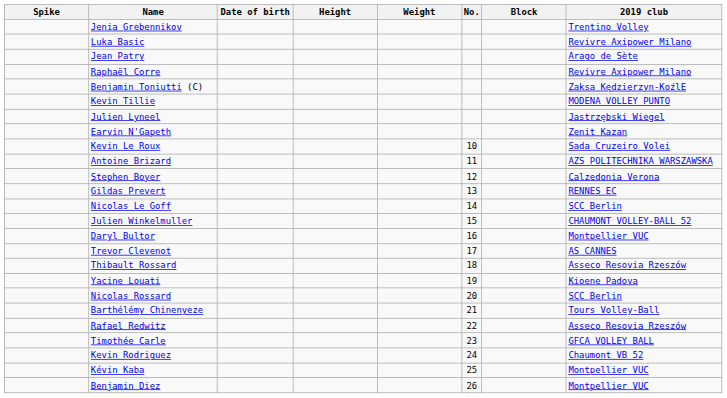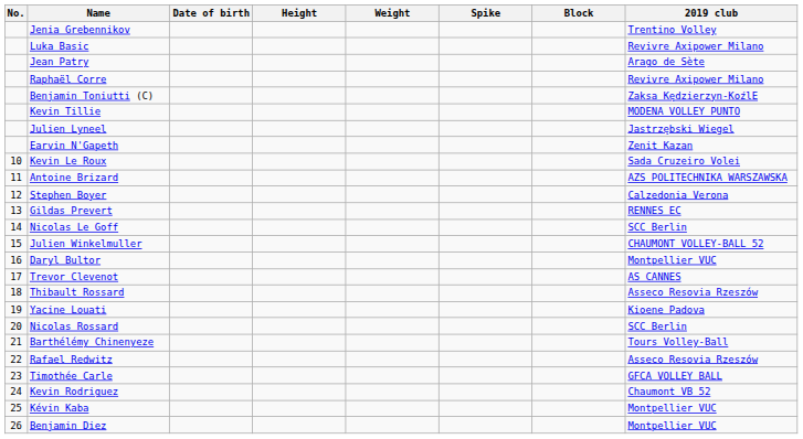 <table class="wikitable sortable" style="font-size:90%; text-align:center;">
 <tr>
-<th style="width:9em">Spike</th>
+<th>No.</th>
 <th style="width:14em">Name</th>
 <th style="width:8em">Date of birth</th>
 <th style="width:9em">Height</th>
 <th style="width:9em">Weight</th>
-<th>No.</th>
+<th style="width:9em">Spike</th>
 <th style="width:9em">Block</th>
 <th style="width:17em">2019 club</th>
 </tr>
 <tr>
 <td></td>
 <td align=left><a href='#'>Jenia Grebennikov</a></td>
 <td align=right></td>
 <td></td>
 <td></td>
 <td></td>
 <td></td>
 <td align=left> <a href='#'>Trentino Volley</a></td>
 </tr>
 <tr>
 <td></td>
 <td align=left><a href='#'>Luka Basic</a></td>
 <td align=right></td>
 <td></td>
 <td></td>
 <td></td>
 <td></td>
 <td align=left> <a href='#'>Revivre Axipower Milano</a></td>
 </tr>
 <tr>
 <td></td>
 <td align=left><a href='#'>Jean Patry</a></td>
 <td align=right></td>
 <td></td>
 <td></td>
 <td></td>
 <td></td>
 <td align=left> <a href='#'>Arago de Sète</a></td>
 </tr>
 <tr>
 <td></td>
 <td align=left><a href='#'>Raphaël Corre</a></td>
 <td align=right></td>
 <td></td>
 <td></td>
 <td></td>
 <td></td>
 <td align=left> <a href='#'>Revivre Axipower Milano</a></td>
 </tr>
 <tr>
 <td></td>
 <td align=left><a href='#'>Benjamin Toniutti</a> (C)</td>
 <td align="right"></td>
 <td></td>
 <td></td>
 <td></td>
 <td></td>
 <td align=left> <a href='#'>Zaksa Kędzierzyn-KoźlE</a></td>
 </tr>
 <tr>
 <td></td>
 <td align=left><a href='#'>Kevin Tillie</a></td>
 <td align=right></td>
 <td></td>
 <td></td>
 <td></td>
 <td></td>
 <td align=left> <a href='#'>MODENA VOLLEY PUNTO</a></td>
 </tr>
 <tr>
 <td></td>
 <td align=left><a href='#'>Julien Lyneel</a></td>
 <td align=right></td>
 <td></td>
 <td></td>
 <td></td>
 <td></td>
 <td align=left> <a href='#'>Jastrzębski Wiegel</a></td>
 </tr>
 <tr>
 <td></td>
 <td align=left><a href='#'>Earvin N'Gapeth</a></td>
 <td align=right></td>
 <td></td>
 <td></td>
 <td></td>
 <td></td>
 <td align=left> <a href='#'>Zenit Kazan</a></td>
 </tr>
 <tr>
-<td></td>
+<td>10</td>
 <td align=left><a href='#'>Kevin Le Roux</a></td>
 <td align=right></td>
 <td></td>
 <td></td>
-<td>10</td>
+<td></td>
 <td></td>
 <td align=left> <a href='#'>Sada Cruzeiro Volei</a></td>
 </tr>
 <tr>
-<td></td>
+<td>11</td>
 <td align=left><a href='#'>Antoine Brizard</a></td>
 <td align=right></td>
 <td></td>
 <td></td>
-<td>11</td>
+<td></td>
 <td></td>
 <td align=left> <a href='#'>AZS POLITECHNIKA WARSZAWSKA</a></td>
 </tr>
 <tr>
-<td></td>
+<td>12</td>
 <td align=left><a href='#'>Stephen Boyer</a></td>
 <td align=right></td>
 <td></td>
 <td></td>
-<td>12</td>
+<td></td>
 <td></td>
 <td align=left> <a href='#'>Calzedonia Verona</a></td>
 </tr>
 <tr>
-<td></td>
+<td>13</td>
 <td align=left><a href='#'>Gildas Prevert</a></td>
 <td align=right></td>
 <td></td>
 <td></td>
-<td>13</td>
+<td></td>
 <td></td>
 <td align=left> <a href='#'>RENNES EC</a></td>
 </tr>
 <tr>
-<td></td>
+<td>14</td>
 <td align=left><a href='#'>Nicolas Le Goff</a></td>
 <td align=right></td>
 <td></td>
 <td></td>
-<td>14</td>
+<td></td>
 <td></td>
 <td align=left> <a href='#'>SCC Berlin</a></td>
 </tr>
 <tr>
-<td></td>
+<td>15</td>
 <td align=left><a href='#'>Julien Winkelmuller</a></td>
 <td align=right></td>
 <td></td>
 <td></td>
-<td>15</td>
+<td></td>
 <td></td>
 <td align=left> <a href='#'>CHAUMONT VOLLEY-BALL 52</a></td>
 </tr>
 <tr>
-<td></td>
+<td>16</td>
 <td align=left><a href='#'>Daryl Bultor</a></td>
 <td align=right></td>
 <td></td>
 <td></td>
-<td>16</td>
+<td></td>
 <td></td>
 <td align=left> <a href='#'>Montpellier VUC</a></td>
 </tr>
 <tr>
-<td></td>
+<td>17</td>
 <td align=left><a href='#'>Trevor Clevenot</a></td>
 <td align=right></td>
 <td></td>
 <td></td>
-<td>17</td>
+<td></td>
 <td></td>
 <td align=left> <a href='#'>AS CANNES</a></td>
 </tr>
 <tr>
-<td></td>
+<td>18</td>
 <td align=left><a href='#'>Thibault Rossard</a></td>
 <td align=right></td>
 <td></td>
 <td></td>
-<td>18</td>
+<td></td>
 <td></td>
 <td align=left> <a href='#'>Asseco Resovia Rzeszów</a></td>
 </tr>
 <tr>
-<td></td>
+<td>19</td>
 <td align=left><a href='#'>Yacine Louati</a></td>
 <td align=right></td>
 <td></td>
 <td></td>
-<td>19</td>
+<td></td>
 <td></td>
 <td align=left> <a href='#'>Kioene Padova</a></td>
 </tr>
 <tr>
-<td></td>
+<td>20</td>
 <td align=left><a href='#'>Nicolas Rossard</a></td>
 <td align=right></td>
 <td></td>
 <td></td>
-<td>20</td>
+<td></td>
 <td></td>
 <td align=left> <a href='#'>SCC Berlin</a></td>
 </tr>
 <tr>
-<td></td>
+<td>21</td>
 <td align=left><a href='#'>Barthélémy Chinenyeze</a></td>
 <td align=right></td>
 <td></td>
 <td></td>
-<td>21</td>
+<td></td>
 <td></td>
 <td align=left> <a href='#'>Tours Volley-Ball</a></td>
 </tr>
 <tr>
-<td></td>
+<td>22</td>
 <td align=left><a href='#'>Rafael Redwitz</a></td>
 <td align=right></td>
 <td></td>
 <td></td>
-<td>22</td>
+<td></td>
 <td></td>
 <td align=left> <a href='#'>Asseco Resovia Rzeszów</a></td>
 </tr>
 <tr>
-<td></td>
+<td>23</td>
 <td align=left><a href='#'>Timothée Carle</a></td>
 <td align=right></td>
 <td></td>
 <td></td>
-<td>23</td>
+<td></td>
 <td></td>
 <td align=left> <a href='#'>GFCA VOLLEY BALL</a></td>
 </tr>
 <tr>
-<td></td>
+<td>24</td>
 <td align=left><a href='#'>Kevin Rodriguez</a></td>
 <td align=right></td>
 <td></td>
 <td></td>
-<td>24</td>
+<td></td>
 <td></td>
 <td align=left> <a href='#'>Chaumont VB 52</a></td>
 </tr>
 <tr>
-<td></td>
+<td>25</td>
 <td align=left><a href='#'>Kévin Kaba</a></td>
 <td align=right></td>
 <td></td>
 <td></td>
-<td>25</td>
+<td></td>
 <td></td>
 <td align=left> <a href='#'>Montpellier VUC</a></td>
 </tr>
 <tr>
-<td></td>
+<td>26</td>
 <td align=left><a href='#'>Benjamin Diez</a></td>
 <td align=right></td>
 <td></td>
 <td></td>
-<td>26</td>
+<td></td>
 <td></td>
 <td align=left> <a href='#'>Montpellier VUC</a></td>
 </tr>
 </table>
